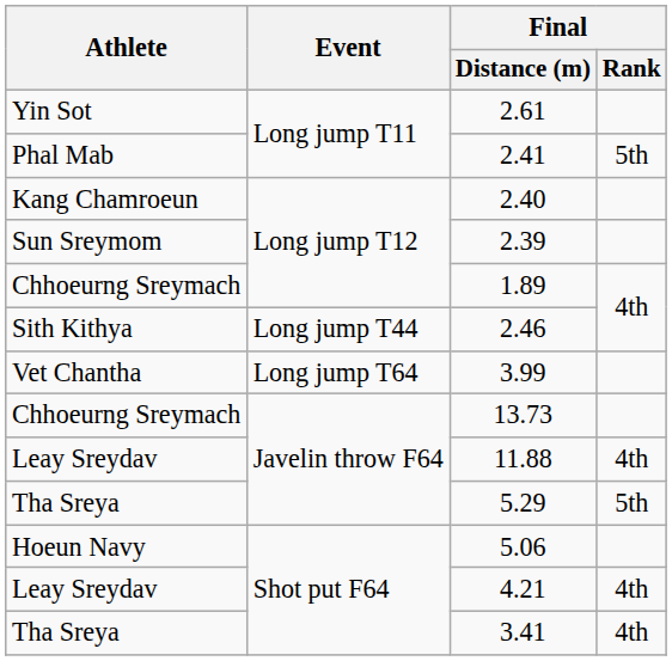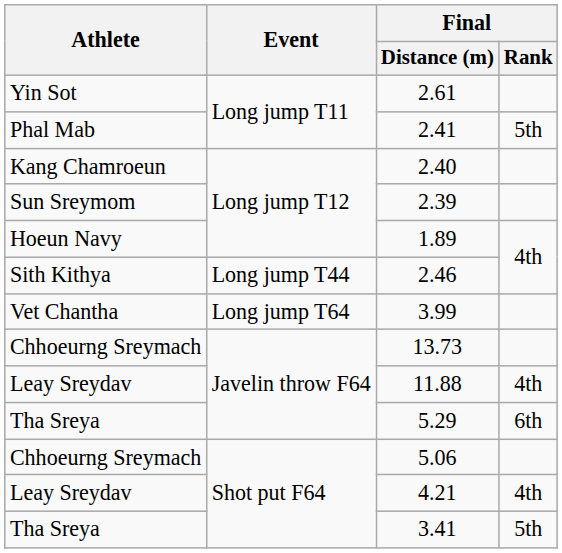 <table class=wikitable style="font-size:90%">
 <tr>
 <th rowspan="2">Athlete</th>
 <th rowspan="2">Event</th>
 <th colspan="2">Final</th>
 </tr>
 <tr style="font-size:95%">
 <th>Distance (m)</th>
 <th>Rank</th>
 </tr>
 <tr style="text-align:center">
 <td style="text-align:left">Yin Sot</td>
 <td style="text-align:left" rowspan=2>Long jump T11</td>
 <td>2.61</td>
 <td></td>
 </tr>
 <tr style="text-align:center">
 <td style="text-align:left">Phal Mab</td>
 <td>2.41</td>
 <td>5th</td>
 </tr>
 <tr style="text-align:center">
 <td style="text-align:left">Kang Chamroeun</td>
 <td style="text-align:left" rowspan=3>Long jump T12</td>
 <td>2.40</td>
 <td></td>
 </tr>
 <tr style="text-align:center">
 <td style="text-align:left">Sun Sreymom</td>
 <td>2.39</td>
 <td></td>
 </tr>
 <tr style="text-align:center">
-<td style="text-align:left">Chhoeurng Sreymach</td>
+<td style="text-align:left">Hoeun Navy</td>
 <td>1.89</td>
 <td rowspan=2>4th</td>
 </tr>
 <tr style="text-align:center">
 <td style="text-align:left">Sith Kithya</td>
 <td style="text-align:left">Long jump T44</td>
 <td>2.46</td>
 </tr>
 <tr style="text-align:center">
 <td style="text-align:left">Vet Chantha</td>
 <td style="text-align:left">Long jump T64</td>
 <td>3.99</td>
 <td></td>
 </tr>
 <tr style="text-align:center">
 <td style="text-align:left">Chhoeurng Sreymach</td>
 <td style="text-align:left" rowspan=3>Javelin throw F64</td>
 <td>13.73</td>
 <td></td>
 </tr>
 <tr style="text-align:center">
 <td style="text-align:left">Leay Sreydav</td>
 <td>11.88</td>
 <td>4th</td>
 </tr>
 <tr style="text-align:center">
 <td style="text-align:left">Tha Sreya</td>
 <td>5.29</td>
-<td>5th</td>
+<td>6th</td>
 </tr>
 <tr style="text-align:center">
-<td style="text-align:left">Hoeun Navy</td>
+<td style="text-align:left">Chhoeurng Sreymach</td>
 <td style="text-align:left" rowspan=3>Shot put F64</td>
 <td>5.06</td>
 <td></td>
 </tr>
 <tr style="text-align:center">
 <td style="text-align:left">Leay Sreydav</td>
 <td>4.21</td>
 <td>4th</td>
 </tr>
 <tr style="text-align:center">
 <td style="text-align:left">Tha Sreya</td>
 <td>3.41</td>
-<td>4th</td>
+<td>5th</td>
 </tr>
 </table>
